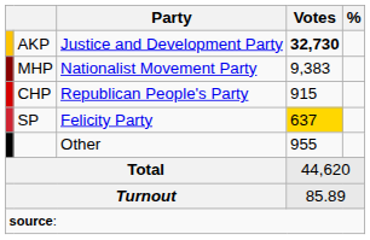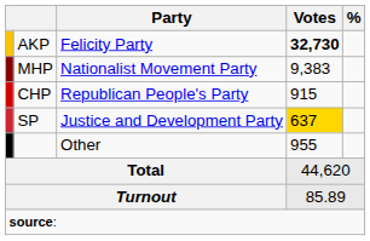 <table class="wikitable">
 <tr>
 <th colspan="2" align="center"></th>
 <th align="center">Party</th>
 <th align="center">Votes</th>
 <th align="center">%</th>
 </tr>
 <tr align="left">
 <td bgcolor="#FDC400" width="1"></td>
 <td>AKP</td>
-<td><a href='#'>Justice and Development Party</a></td>
+<td><a href='#'>Felicity Party</a></td>
 <td><strong>32,730</strong></td>
 <td><strong></strong></td>
 </tr>
 <tr align="left">
 <td bgcolor="#870000" width="1"></td>
 <td>MHP</td>
 <td><a href='#'>Nationalist Movement Party</a></td>
 <td>9,383</td>
 <td></td>
 </tr>
 <tr align="left">
 <td bgcolor="#d50000" width="1"></td>
 <td>CHP</td>
 <td><a href='#'>Republican People's Party</a></td>
 <td>915</td>
 <td></td>
 </tr>
 <tr align="left">
 <td bgcolor="#D02433" width="1"></td>
 <td>SP</td>
-<td><a href='#'>Felicity Party</a></td>
+<td><a href='#'>Justice and Development Party</a></td>
 <td style="background: gold;">637</td>
 <td></td>
 </tr>
 <tr align="left">
 <td bgcolor=" " width="1"></td>
 <td></td>
 <td>Other</td>
 <td>955</td>
 <td></td>
 </tr>
 <tr align="left" style="background-color:#E9E9E9">
 <th colspan="3" align="center"><strong>Total</strong></th>
 <td colspan="5" align="center">44,620</td>
 </tr>
 <tr align="left" style="background-color:#E9E9E9">
 <th colspan="3" align="center"><em>Turnout</em></th>
 <td colspan="5" align="center">85.89</td>
 </tr>
 <tr>
 <td colspan="9" align="left"><small><strong>source</strong>: </small></td>
 </tr>
 </table>
